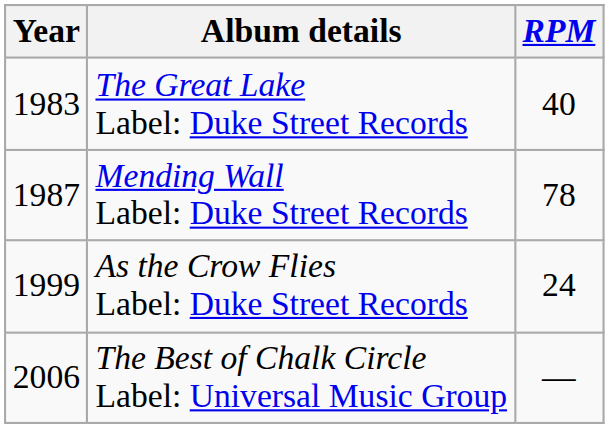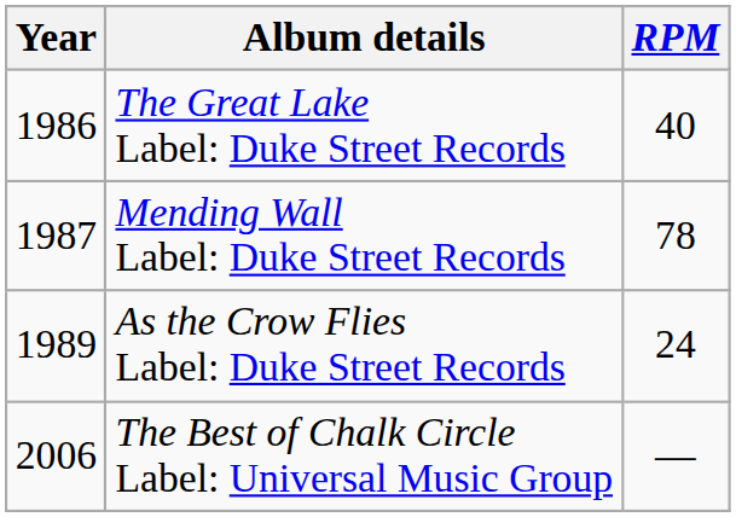 <table class ="wikitable">
 <tr>
 <th>Year</th>
 <th>Album details</th>
 <th><em><a href='#'>RPM</a></em></th>
 </tr>
 <tr>
-<td>1983</td>
+<td>1986</td>
 <td><em><a href='#'>The Great Lake</a></em><br>Label: <a href='#'>Duke Street Records</a></td>
 <td align=center>40</td>
 </tr>
 <tr>
 <td>1987</td>
 <td><em><a href='#'>Mending Wall</a></em><br>Label: <a href='#'>Duke Street Records</a></td>
 <td align=center>78</td>
 </tr>
 <tr>
-<td>1999</td>
+<td>1989</td>
 <td><em>As the Crow Flies</em><br>Label: <a href='#'>Duke Street Records</a></td>
 <td align=center>24</td>
 </tr>
 <tr>
 <td>2006</td>
 <td><em>The Best of Chalk Circle</em><br>Label: <a href='#'>Universal Music Group</a></td>
 <td align=center>—</td>
 </tr>
 </table>
